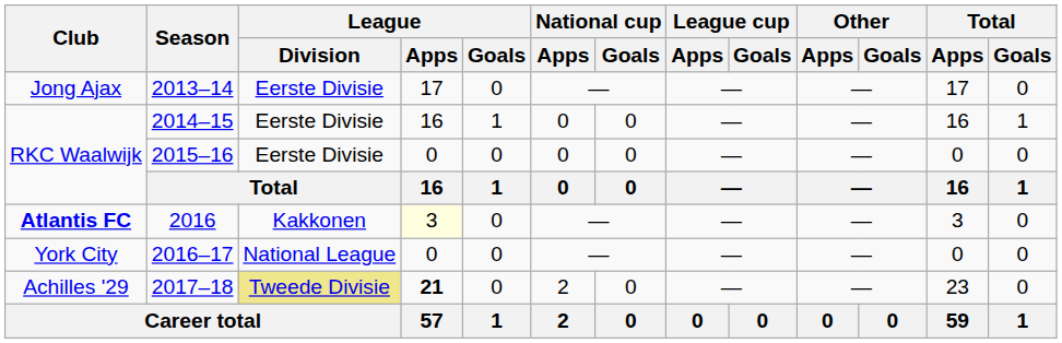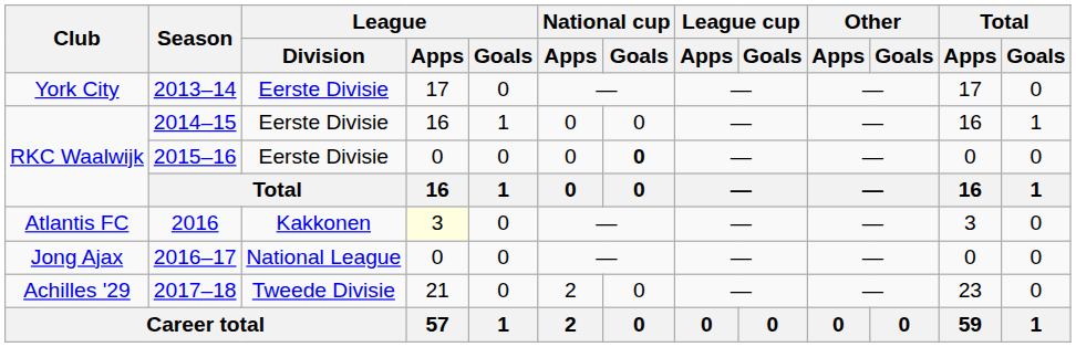 <table class=wikitable style="text-align: center">
 <tr>
 <th rowspan="2">Club</th>
 <th rowspan="2">Season</th>
 <th colspan="3">League</th>
 <th colspan="2">National cup</th>
 <th colspan="2">League cup</th>
 <th colspan="2">Other</th>
 <th colspan="2">Total</th>
 </tr>
 <tr>
 <th>Division</th>
 <th>Apps</th>
 <th>Goals</th>
 <th>Apps</th>
 <th>Goals</th>
 <th>Apps</th>
 <th>Goals</th>
 <th>Apps</th>
 <th>Goals</th>
 <th>Apps</th>
 <th>Goals</th>
 </tr>
 <tr>
-<td><a href='#'>Jong Ajax</a></td>
+<td><a href='#'>York City</a></td>
 <td><a href='#'>2013–14</a></td>
 <td><a href='#'>Eerste Divisie</a></td>
 <td>17</td>
 <td>0</td>
 <td colspan="2">—</td>
 <td colspan="2">—</td>
 <td colspan="2">—</td>
 <td>17</td>
 <td>0</td>
 </tr>
 <tr>
 <td rowspan="3"><a href='#'>RKC Waalwijk</a></td>
 <td><a href='#'>2014–15</a></td>
 <td>Eerste Divisie</td>
 <td>16</td>
 <td>1</td>
 <td>0</td>
 <td>0</td>
 <td colspan="2">—</td>
 <td colspan="2">—</td>
 <td>16</td>
 <td>1</td>
 </tr>
 <tr>
 <td><a href='#'>2015–16</a></td>
 <td>Eerste Divisie</td>
 <td>0</td>
 <td>0</td>
 <td>0</td>
-<td>0</td>
+<td><strong>0</strong></td>
 <td colspan="2">—</td>
 <td colspan="2">—</td>
 <td>0</td>
 <td>0</td>
 </tr>
 <tr>
 <th colspan="2">Total</th>
 <th>16</th>
 <th>1</th>
 <th>0</th>
 <th>0</th>
 <th colspan="2">—</th>
 <th colspan="2">—</th>
 <th>16</th>
 <th>1</th>
 </tr>
 <tr>
-<td><strong><a href='#'>Atlantis FC</a></strong></td>
+<td><a href='#'>Atlantis FC</a></td>
 <td><a href='#'>2016</a></td>
 <td><a href='#'>Kakkonen</a></td>
 <td style="background: lightyellow;">3</td>
 <td>0</td>
 <td colspan="2">—</td>
 <td colspan="2">—</td>
 <td colspan="2">—</td>
 <td>3</td>
 <td>0</td>
 </tr>
 <tr>
-<td><a href='#'>York City</a></td>
+<td><a href='#'>Jong Ajax</a></td>
 <td><a href='#'>2016–17</a></td>
 <td><a href='#'>National League</a></td>
 <td>0</td>
 <td>0</td>
 <td colspan="2">—</td>
 <td colspan="2">—</td>
 <td colspan="2">—</td>
 <td>0</td>
 <td>0</td>
 </tr>
 <tr>
 <td><a href='#'>Achilles '29</a></td>
 <td><a href='#'>2017–18</a></td>
-<td style="background: khaki;"><a href='#'>Tweede Divisie</a></td>
-<td><strong>21</strong></td>
+<td><a href='#'>Tweede Divisie</a></td>
+<td>21</td>
 <td>0</td>
 <td>2</td>
 <td>0</td>
 <td colspan="2">—</td>
 <td colspan="2">—</td>
 <td>23</td>
 <td>0</td>
 </tr>
 <tr>
 <th colspan="3">Career total</th>
 <th>57</th>
 <th>1</th>
 <th>2</th>
 <th>0</th>
 <th>0</th>
 <th>0</th>
 <th>0</th>
 <th>0</th>
 <th>59</th>
 <th>1</th>
 </tr>
 </table>
